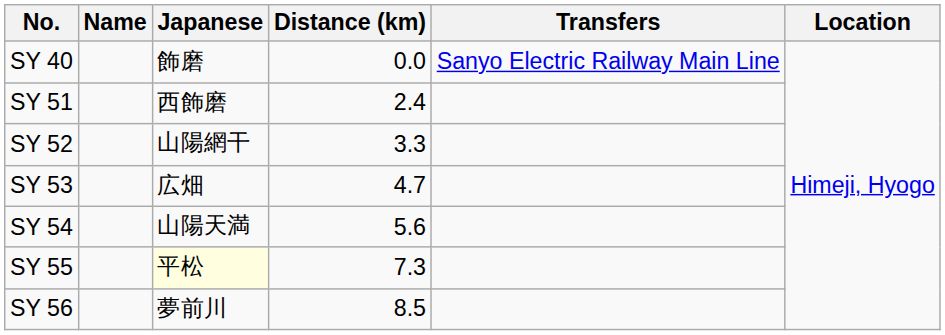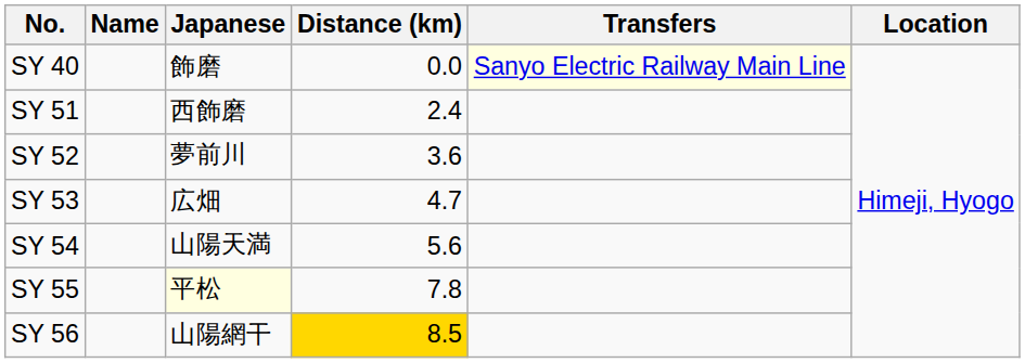 <table class="wikitable">
 <tr>
 <th>No.</th>
 <th>Name</th>
 <th>Japanese</th>
 <th>Distance (km)</th>
 <th>Transfers</th>
 <th>Location</th>
 </tr>
 <tr>
 <td>SY 40</td>
 <td></td>
 <td>飾磨</td>
 <td align=right>0.0</td>
-<td><a href='#'>Sanyo Electric Railway Main Line</a></td>
+<td style="background: lightyellow;"><a href='#'>Sanyo Electric Railway Main Line</a></td>
 <td rowspan=7><a href='#'>Himeji, Hyogo</a></td>
 </tr>
 <tr>
 <td>SY 51</td>
 <td></td>
 <td>西飾磨</td>
 <td align=right>2.4</td>
 <td></td>
 </tr>
 <tr>
 <td>SY 52</td>
 <td></td>
-<td>山陽網干</td>
-<td align=right>3.3</td>
+<td>夢前川</td>
+<td align=right>3.6</td>
 <td></td>
 </tr>
 <tr>
 <td>SY 53</td>
 <td></td>
 <td>広畑</td>
 <td align=right>4.7</td>
 <td></td>
 </tr>
 <tr>
 <td>SY 54</td>
 <td></td>
 <td>山陽天満</td>
 <td align=right>5.6</td>
 <td></td>
 </tr>
 <tr>
 <td>SY 55</td>
 <td></td>
 <td style="background: lightyellow;">平松</td>
-<td align=right>7.3</td>
+<td align=right>7.8</td>
 <td></td>
 </tr>
 <tr>
 <td>SY 56</td>
 <td></td>
-<td>夢前川</td>
-<td align=right>8.5</td>
+<td>山陽網干</td>
+<td align=right style="background: gold;">8.5</td>
 <td></td>
 </tr>
 </table>
